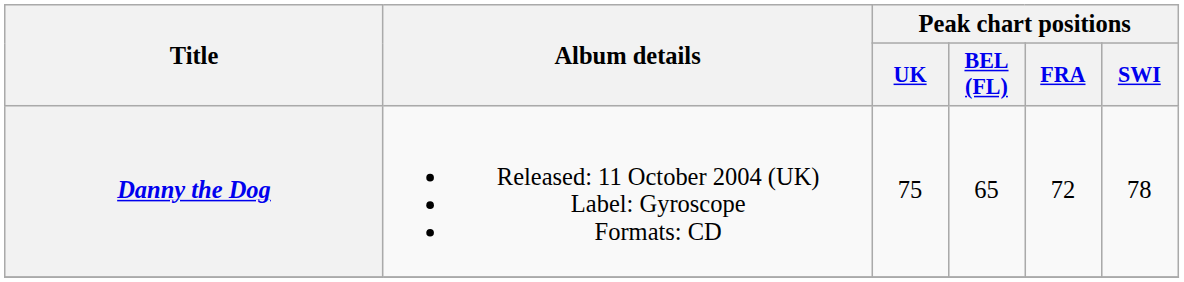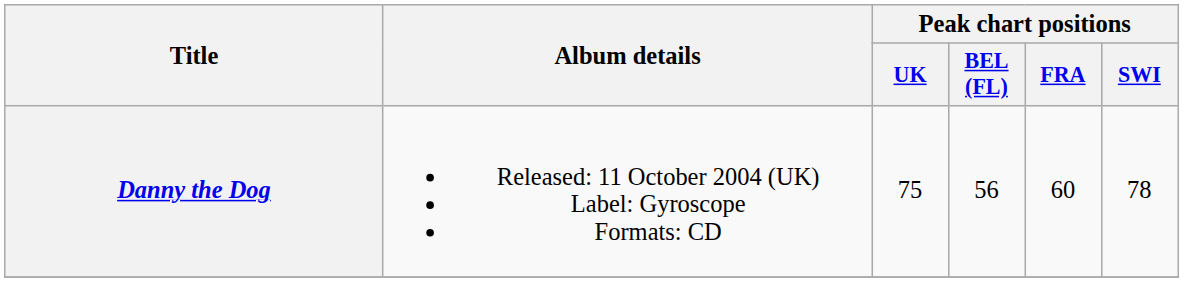 <table class="wikitable plainrowheaders" style="text-align:center;">
 <tr>
 <th scope="col" rowspan="2" style="width:15em;">Title</th>
 <th scope="col" rowspan="2" style="width:19.5em;">Album details</th>
 <th scope="col" colspan="4">Peak chart positions</th>
 </tr>
 <tr>
 <th scope="col" style="width:3em;font-size:90%;"><a href='#'>UK</a><br></th>
 <th scope="col" style="width:3em;font-size:90%;"><a href='#'>BEL<br>(FL)</a><br></th>
 <th scope="col" style="width:3em;font-size:90%;"><a href='#'>FRA</a><br></th>
 <th scope="col" style="width:3em;font-size:90%;"><a href='#'>SWI</a><br></th>
 </tr>
 <tr>
 <th scope="row"><em><a href='#'>Danny the Dog</a></em></th>
 <td><br><ul><li>Released: 11 October 2004 <span>(UK)</span></li><li>Label: Gyroscope</li><li>Formats: CD</li></ul></td>
 <td>75</td>
-<td>65</td>
-<td>72</td>
+<td>56</td>
+<td>60</td>
 <td>78</td>
 </tr>
 <tr>
 </tr>
 </table>
